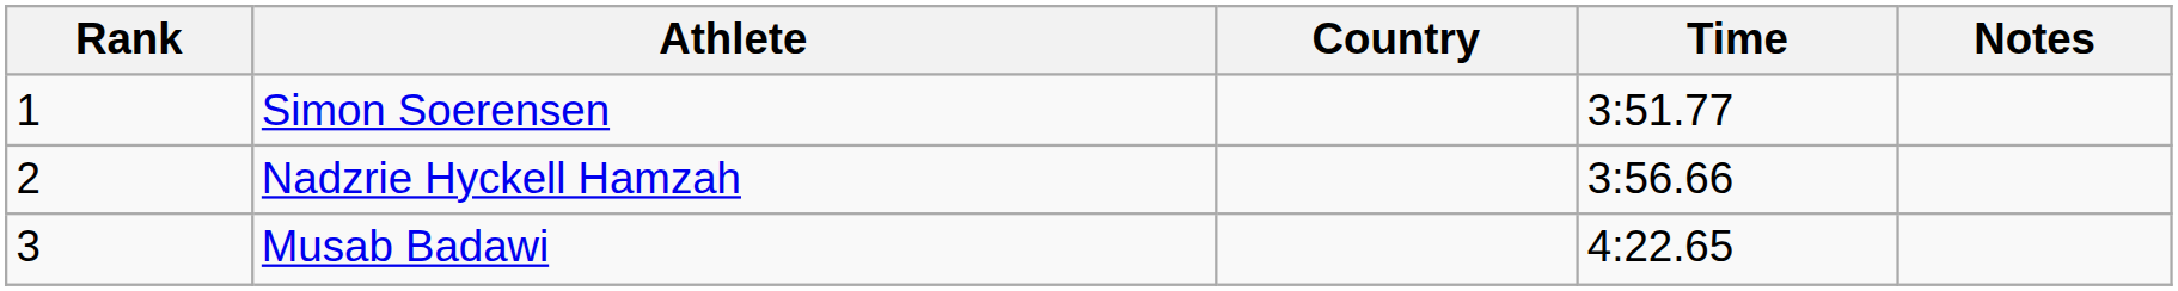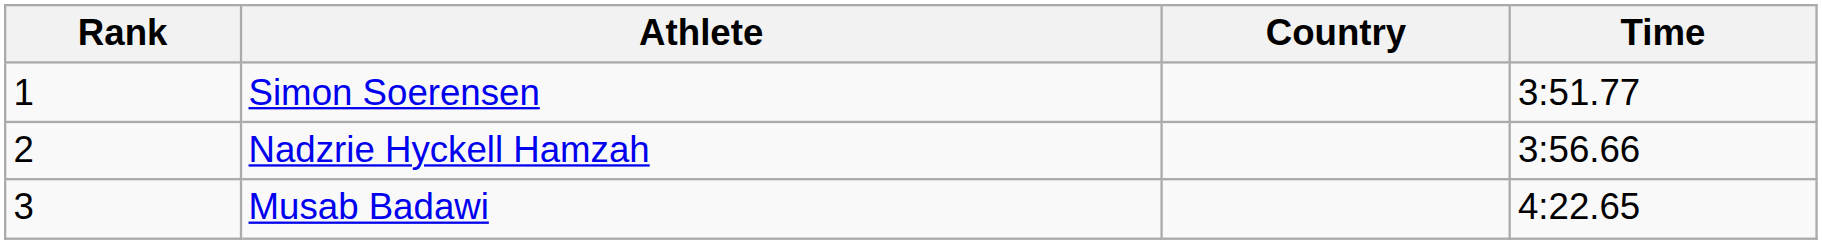 <table class="wikitable" width=50%>
 <tr>
 <th>Rank</th>
 <th>Athlete</th>
 <th>Country</th>
 <th>Time</th>
-<th>Notes</th>
 </tr>
 <tr>
 <td>1</td>
 <td><a href='#'>Simon Soerensen</a></td>
 <td></td>
 <td>3:51.77</td>
-<td></td>
 </tr>
 <tr>
 <td>2</td>
 <td><a href='#'>Nadzrie Hyckell Hamzah</a></td>
 <td></td>
 <td>3:56.66</td>
-<td></td>
 </tr>
 <tr>
 <td>3</td>
 <td><a href='#'>Musab Badawi</a></td>
 <td></td>
 <td>4:22.65</td>
-<td></td>
 </tr>
 </table>
